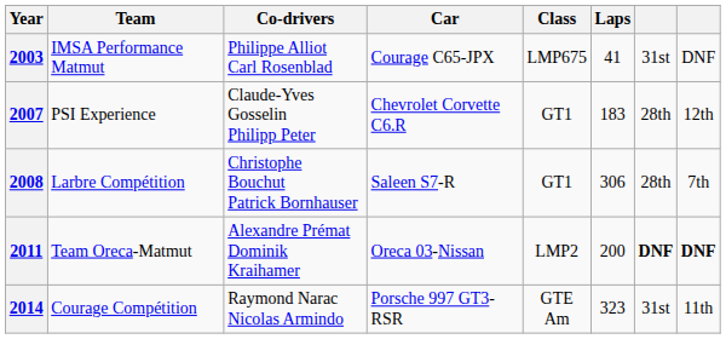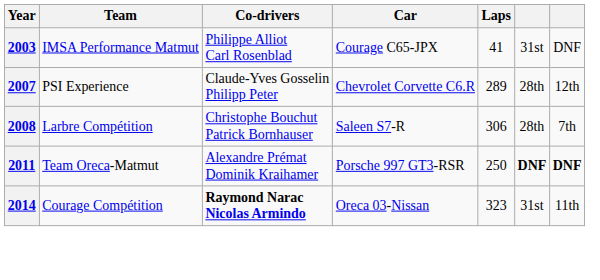 <table class="wikitable" style="text-align:center; font-size:90%">
 <tr>
 <th>Year</th>
 <th>Team</th>
 <th>Co-drivers</th>
 <th>Car</th>
-<th>Class</th>
 <th>Laps</th>
 <th></th>
 <th></th>
 </tr>
 <tr>
 <th><a href='#'>2003</a></th>
 <td align="left"> <a href='#'>IMSA Performance Matmut</a></td>
 <td align="left"> <a href='#'>Philippe Alliot</a><br> <a href='#'>Carl Rosenblad</a></td>
 <td align="left"><a href='#'>Courage</a> C65-JPX</td>
-<td>LMP675</td>
 <td>41</td>
 <td>31st</td>
 <td>DNF</td>
 </tr>
 <tr>
 <th><a href='#'>2007</a></th>
 <td align="left"> PSI Experience</td>
 <td align="left"> Claude-Yves Gosselin<br> <a href='#'>Philipp Peter</a></td>
 <td align="left"><a href='#'>Chevrolet Corvette C6.R</a></td>
-<td>GT1</td>
-<td>183</td>
+<td>289</td>
 <td>28th</td>
 <td>12th</td>
 </tr>
 <tr>
 <th><a href='#'>2008</a></th>
 <td align="left"> <a href='#'>Larbre Compétition</a></td>
 <td align="left"> <a href='#'>Christophe Bouchut</a><br> <a href='#'>Patrick Bornhauser</a></td>
 <td align="left"><a href='#'>Saleen S7</a>-R</td>
-<td>GT1</td>
 <td>306</td>
 <td>28th</td>
 <td>7th</td>
 </tr>
 <tr>
 <th><a href='#'>2011</a></th>
 <td align="left"> <a href='#'>Team Oreca</a>-Matmut</td>
 <td align="left"> <a href='#'>Alexandre Prémat</a><br> <a href='#'>Dominik Kraihamer</a></td>
-<td align="left"><a href='#'>Oreca 03</a>-<a href='#'>Nissan</a></td>
-<td>LMP2</td>
-<td>200</td>
+<td align="left"><a href='#'>Porsche 997 GT3</a>-RSR</td>
+<td>250</td>
 <td><strong>DNF</strong></td>
 <td><strong>DNF</strong></td>
 </tr>
 <tr>
 <th><a href='#'>2014</a></th>
 <td align="left"> <a href='#'>Courage Compétition</a></td>
-<td align="left"> Raymond Narac<br> <a href='#'>Nicolas Armindo</a></td>
-<td align="left"><a href='#'>Porsche 997 GT3</a>-RSR</td>
-<td>GTE<br>Am</td>
+<td align="left"><strong> Raymond Narac<br> <a href='#'>Nicolas Armindo</a></strong></td>
+<td align="left"><a href='#'>Oreca 03</a>-<a href='#'>Nissan</a></td>
 <td>323</td>
 <td>31st</td>
 <td>11th</td>
 </tr>
 </table>
